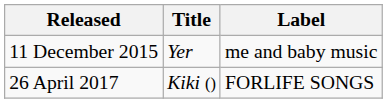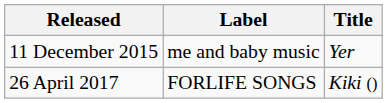 <table class="wikitable">
 <tr>
 <th>Released</th>
+<th>Label</th>
 <th>Title</th>
-<th>Label</th>
 </tr>
 <tr>
 <td>11 December 2015</td>
+<td>me and baby music</td>
 <td><em>Yer</em></td>
-<td>me and baby music</td>
 </tr>
 <tr>
 <td>26 April 2017</td>
+<td>FORLIFE SONGS</td>
 <td><em>Kiki</em> <small>(</small><small>)</small></td>
-<td>FORLIFE SONGS</td>
 </tr>
 </table>
